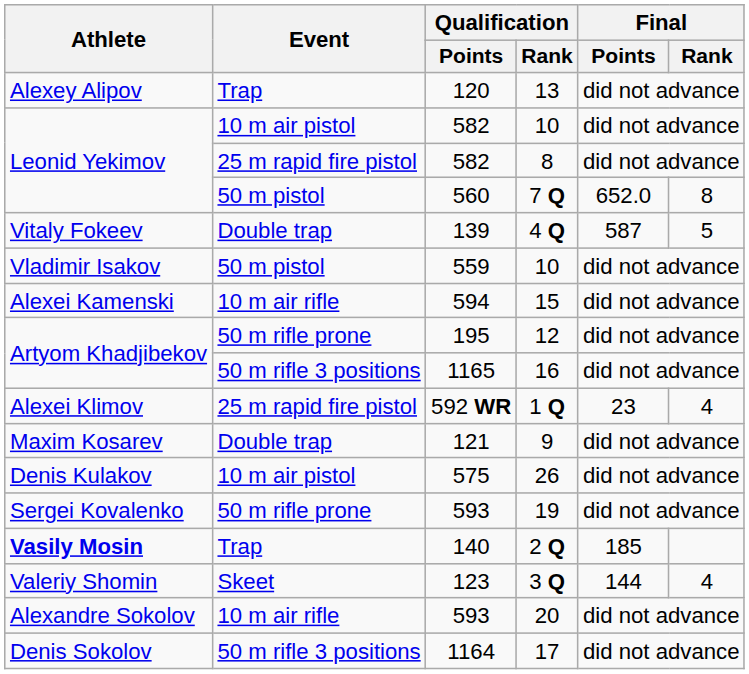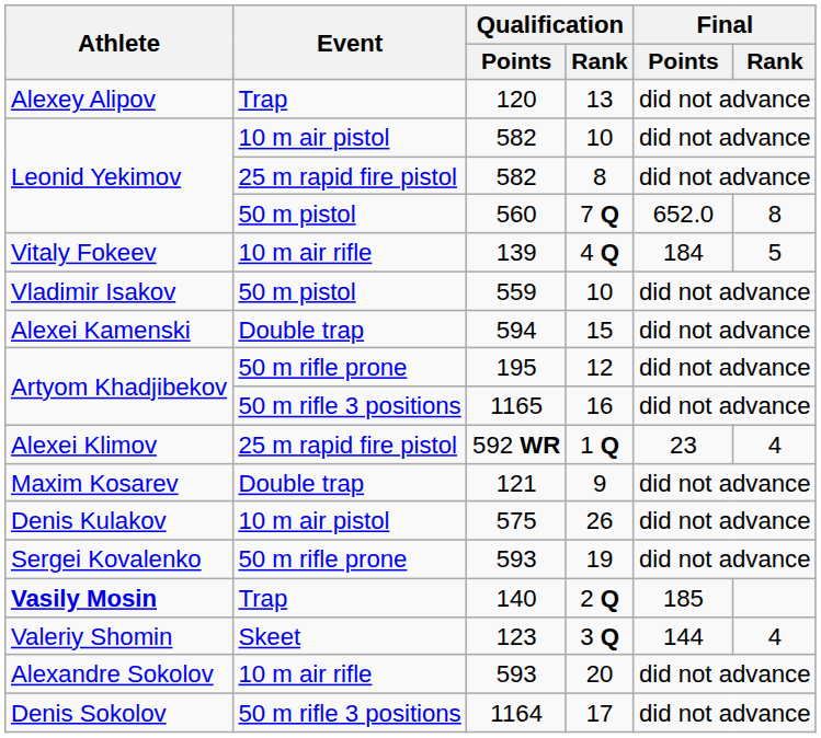 <table class="wikitable" style="font-size:90%">
 <tr>
 <th rowspan="2">Athlete</th>
 <th rowspan="2">Event</th>
 <th colspan=2>Qualification</th>
 <th colspan=2>Final</th>
 </tr>
 <tr style="font-size:95%">
 <th>Points</th>
 <th>Rank</th>
 <th>Points</th>
 <th>Rank</th>
 </tr>
 <tr align=center>
 <td align=left><a href='#'>Alexey Alipov</a></td>
 <td align=left><a href='#'>Trap</a></td>
 <td>120</td>
 <td>13</td>
 <td colspan=2>did not advance</td>
 </tr>
 <tr align=center>
 <td align=left rowspan=3><a href='#'>Leonid Yekimov</a></td>
 <td align=left><a href='#'>10 m air pistol</a></td>
 <td>582</td>
 <td>10</td>
 <td colspan=2>did not advance</td>
 </tr>
 <tr align=center>
 <td align=left><a href='#'>25 m rapid fire pistol</a></td>
 <td>582</td>
 <td>8</td>
 <td colspan=2>did not advance</td>
 </tr>
 <tr align=center>
 <td align=left><a href='#'>50 m pistol</a></td>
 <td>560</td>
 <td>7 <strong>Q</strong></td>
 <td>652.0</td>
 <td>8</td>
 </tr>
 <tr align=center>
 <td align=left><a href='#'>Vitaly Fokeev</a></td>
-<td align=left><a href='#'>Double trap</a></td>
+<td align=left><a href='#'>10 m air rifle</a></td>
 <td>139</td>
 <td>4 <strong>Q</strong></td>
-<td>587</td>
+<td>184</td>
 <td>5</td>
 </tr>
 <tr align=center>
 <td align=left><a href='#'>Vladimir Isakov</a></td>
 <td align=left><a href='#'>50 m pistol</a></td>
 <td>559</td>
 <td>10</td>
 <td colspan=2>did not advance</td>
 </tr>
 <tr align=center>
 <td align=left><a href='#'>Alexei Kamenski</a></td>
-<td align=left><a href='#'>10 m air rifle</a></td>
+<td align=left><a href='#'>Double trap</a></td>
 <td>594</td>
 <td>15</td>
 <td colspan=2>did not advance</td>
 </tr>
 <tr align=center>
 <td align=left rowspan=2><a href='#'>Artyom Khadjibekov</a></td>
 <td align=left><a href='#'>50 m rifle prone</a></td>
 <td>195</td>
 <td>12</td>
 <td colspan=2>did not advance</td>
 </tr>
 <tr align=center>
 <td align=left><a href='#'>50 m rifle 3 positions</a></td>
 <td>1165</td>
 <td>16</td>
 <td colspan=2>did not advance</td>
 </tr>
 <tr align=center>
 <td align=left><a href='#'>Alexei Klimov</a></td>
 <td align=left><a href='#'>25 m rapid fire pistol</a></td>
 <td>592 <strong>WR</strong></td>
 <td>1 <strong>Q</strong></td>
 <td>23</td>
 <td>4</td>
 </tr>
 <tr align=center>
 <td align=left><a href='#'>Maxim Kosarev</a></td>
 <td align=left><a href='#'>Double trap</a></td>
 <td>121</td>
 <td>9</td>
 <td colspan=2>did not advance</td>
 </tr>
 <tr align=center>
 <td align=left><a href='#'>Denis Kulakov</a></td>
 <td align=left><a href='#'>10 m air pistol</a></td>
 <td>575</td>
 <td>26</td>
 <td colspan=2>did not advance</td>
 </tr>
 <tr align=center>
 <td align=left><a href='#'>Sergei Kovalenko</a></td>
 <td align=left><a href='#'>50 m rifle prone</a></td>
 <td>593</td>
 <td>19</td>
 <td colspan=2>did not advance</td>
 </tr>
 <tr align=center>
 <td align=left><strong><a href='#'>Vasily Mosin</a></strong></td>
 <td align=left><a href='#'>Trap</a></td>
 <td>140</td>
 <td>2 <strong>Q</strong></td>
 <td>185</td>
 <td></td>
 </tr>
 <tr align=center>
 <td align=left><a href='#'>Valeriy Shomin</a></td>
 <td align=left><a href='#'>Skeet</a></td>
 <td>123</td>
 <td>3 <strong>Q</strong></td>
 <td>144</td>
 <td>4</td>
 </tr>
 <tr align=center>
 <td align=left><a href='#'>Alexandre Sokolov</a></td>
 <td align=left><a href='#'>10 m air rifle</a></td>
 <td>593</td>
 <td>20</td>
 <td colspan=2>did not advance</td>
 </tr>
 <tr align=center>
 <td align=left><a href='#'>Denis Sokolov</a></td>
 <td align=left><a href='#'>50 m rifle 3 positions</a></td>
 <td>1164</td>
 <td>17</td>
 <td colspan=2>did not advance</td>
 </tr>
 </table>
